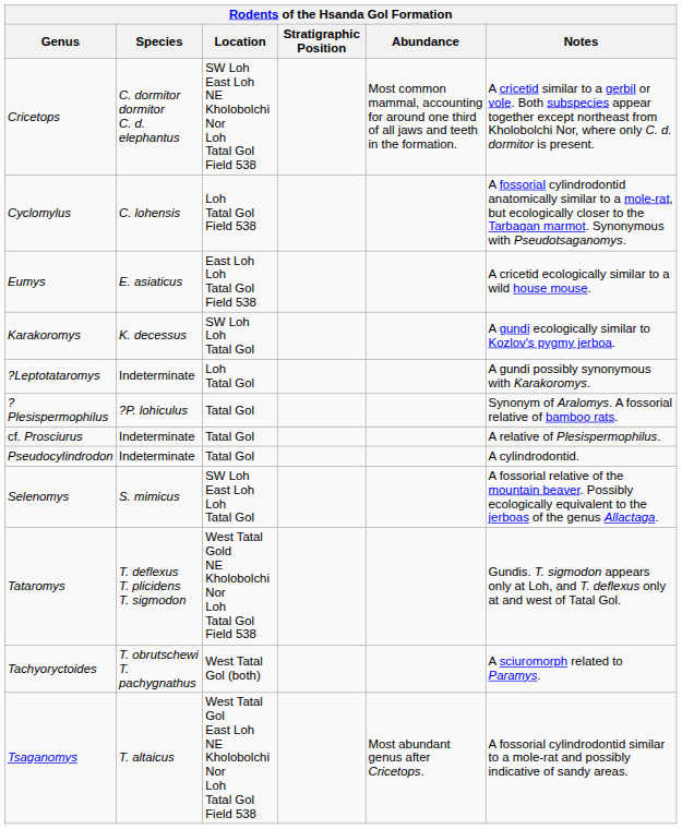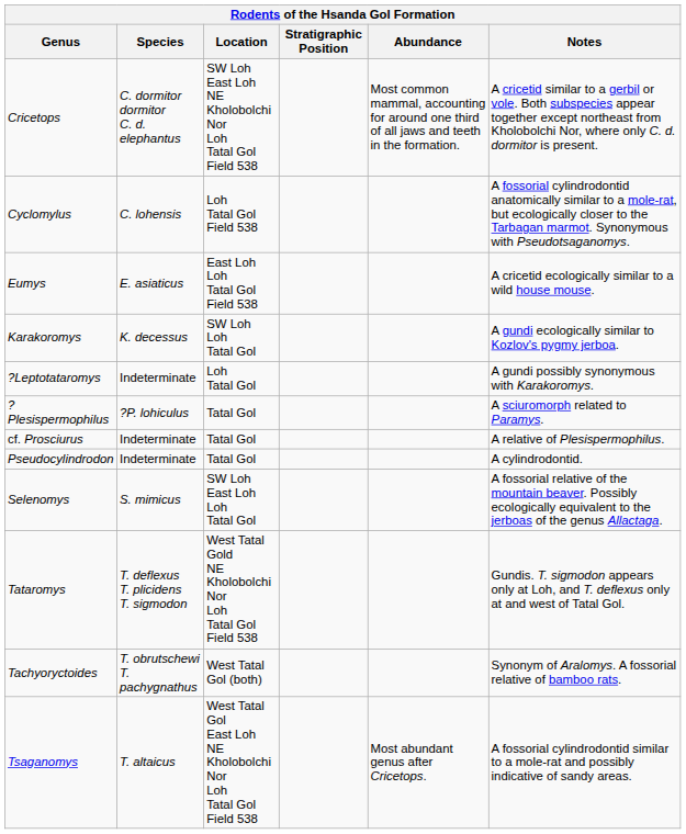 <table class="wikitable">
 <tr>
 <th colspan="7" align="center"><strong><a href='#'>Rodents</a> of the Hsanda Gol Formation</strong></th>
 </tr>
 <tr>
 <th>Genus</th>
 <th>Species</th>
 <th>Location</th>
 <th>Stratigraphic Position</th>
 <th>Abundance</th>
 <th>Notes</th>
 </tr>
 <tr>
 <td><em>Cricetops</em></td>
 <td><em>C. dormitor dormitor</em><br><em>C. d. elephantus</em></td>
 <td>SW Loh<br>East Loh<br>NE Kholobolchi Nor<br>Loh<br>Tatal Gol<br>Field 538</td>
 <td></td>
 <td>Most common mammal, accounting for around one third of all jaws and teeth in the formation.</td>
 <td>A <a href='#'>cricetid</a> similar to a <a href='#'>gerbil</a> or <a href='#'>vole</a>. Both <a href='#'>subspecies</a> appear together except northeast from Kholobolchi Nor, where only <em>C. d. dormitor</em> is present.</td>
 </tr>
 <tr>
 <td><em>Cyclomylus</em></td>
 <td><em>C. lohensis</em></td>
 <td>Loh<br>Tatal Gol<br>Field 538</td>
 <td></td>
 <td></td>
 <td>A <a href='#'>fossorial</a> cylindrodontid anatomically similar to a <a href='#'>mole-rat</a>, but ecologically closer to the <a href='#'>Tarbagan marmot</a>. Synonymous with <em>Pseudotsaganomys</em>.</td>
 </tr>
 <tr>
 <td><em>Eumys</em></td>
 <td><em>E. asiaticus</em></td>
 <td>East Loh<br>Loh<br>Tatal Gol<br>Field 538</td>
 <td></td>
 <td></td>
 <td>A cricetid ecologically similar to a wild <a href='#'>house mouse</a>.</td>
 </tr>
 <tr>
 <td><em>Karakoromys</em></td>
 <td><em>K. decessus</em></td>
 <td>SW Loh<br>Loh<br>Tatal Gol</td>
 <td></td>
 <td></td>
 <td>A <a href='#'>gundi</a> ecologically similar to <a href='#'>Kozlov's pygmy jerboa</a>.</td>
 </tr>
 <tr>
 <td><em>?Leptotataromys</em></td>
 <td>Indeterminate</td>
 <td>Loh<br>Tatal Gol</td>
 <td></td>
 <td></td>
 <td>A gundi possibly synonymous with <em>Karakoromys</em>.</td>
 </tr>
 <tr>
 <td><em>?Plesispermophilus</em></td>
 <td><em>?P. lohiculus</em></td>
 <td>Tatal Gol</td>
 <td></td>
 <td></td>
-<td>Synonym of <em>Aralomys</em>. A fossorial relative of <a href='#'>bamboo rats</a>.</td>
+<td>A <a href='#'>sciuromorph</a> related to <em><a href='#'>Paramys</a></em>.</td>
 </tr>
 <tr>
 <td>cf. <em>Prosciurus</em></td>
 <td>Indeterminate</td>
 <td>Tatal Gol</td>
 <td></td>
 <td></td>
 <td>A relative of <em>Plesispermophilus</em>.</td>
 </tr>
 <tr>
 <td><em>Pseudocylindrodon</em></td>
 <td>Indeterminate</td>
 <td>Tatal Gol</td>
 <td></td>
 <td></td>
 <td>A cylindrodontid.</td>
 </tr>
 <tr>
 <td><em>Selenomys</em></td>
 <td><em>S. mimicus</em></td>
 <td>SW Loh<br>East Loh<br>Loh<br>Tatal Gol</td>
 <td></td>
 <td></td>
 <td>A fossorial relative of the <a href='#'>mountain beaver</a>. Possibly ecologically equivalent to the <a href='#'>jerboas</a> of the genus <em><a href='#'>Allactaga</a></em>.</td>
 </tr>
 <tr>
 <td><em>Tataromys</em></td>
 <td><em>T. deflexus</em><br><em>T. plicidens</em><br><em>T. sigmodon</em></td>
 <td>West Tatal Gold<br>NE Kholobolchi Nor<br>Loh<br>Tatal Gol<br>Field 538</td>
 <td></td>
 <td></td>
 <td>Gundis. <em>T. sigmodon</em> appears only at Loh, and <em>T. deflexus</em> only at and west of Tatal Gol.</td>
 </tr>
 <tr>
 <td><em>Tachyoryctoides</em></td>
 <td><em>T. obrutschewi</em><br><em>T. pachygnathus</em></td>
 <td>West Tatal Gol (both)</td>
 <td></td>
 <td></td>
-<td>A <a href='#'>sciuromorph</a> related to <em><a href='#'>Paramys</a></em>.</td>
+<td>Synonym of <em>Aralomys</em>. A fossorial relative of <a href='#'>bamboo rats</a>.</td>
 </tr>
 <tr>
 <td><em><a href='#'>Tsaganomys</a></em></td>
 <td><em>T. altaicus</em></td>
 <td>West Tatal Gol<br>East Loh<br>NE Kholobolchi Nor<br>Loh<br>Tatal Gol<br>Field 538</td>
 <td></td>
 <td>Most abundant genus after <em>Cricetops</em>.</td>
 <td>A fossorial cylindrodontid similar to a mole-rat and possibly indicative of sandy areas.</td>
 </tr>
 </table>
